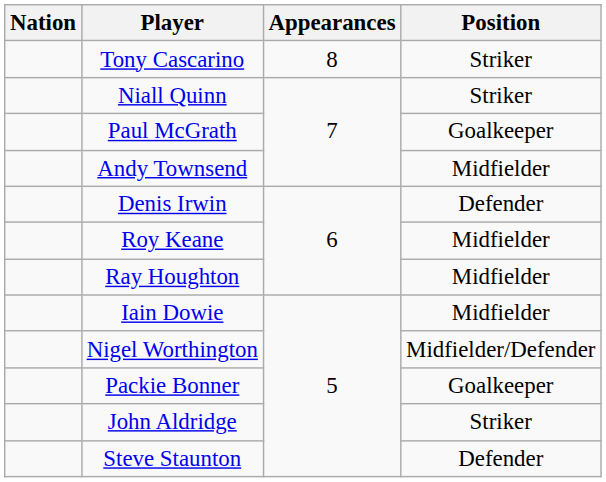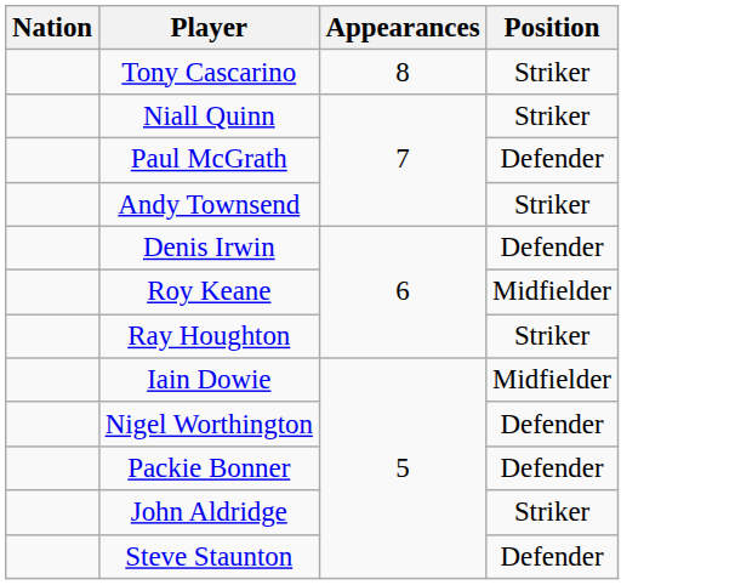 <table class="wikitable" style="text-align:center">
 <tr>
 <th>Nation</th>
 <th>Player</th>
 <th>Appearances</th>
 <th>Position</th>
 </tr>
 <tr>
 <td></td>
 <td><a href='#'>Tony Cascarino</a></td>
 <td>8</td>
 <td>Striker</td>
 </tr>
 <tr>
 <td></td>
 <td><a href='#'>Niall Quinn</a></td>
 <td rowspan="3">7</td>
 <td>Striker</td>
 </tr>
 <tr>
 <td></td>
 <td><a href='#'>Paul McGrath</a></td>
-<td>Goalkeeper</td>
+<td>Defender</td>
 </tr>
 <tr>
 <td></td>
 <td><a href='#'>Andy Townsend</a></td>
-<td>Midfielder</td>
+<td>Striker</td>
 </tr>
 <tr>
 <td></td>
 <td><a href='#'>Denis Irwin</a></td>
 <td rowspan="3">6</td>
 <td>Defender</td>
 </tr>
 <tr>
 <td></td>
 <td><a href='#'>Roy Keane</a></td>
 <td>Midfielder</td>
 </tr>
 <tr>
 <td></td>
 <td><a href='#'>Ray Houghton</a></td>
-<td>Midfielder</td>
+<td>Striker</td>
 </tr>
 <tr>
 <td></td>
 <td><a href='#'>Iain Dowie</a></td>
 <td rowspan="5">5</td>
 <td>Midfielder</td>
 </tr>
 <tr>
 <td></td>
 <td><a href='#'>Nigel Worthington</a></td>
-<td>Midfielder/Defender</td>
+<td>Defender</td>
 </tr>
 <tr>
 <td></td>
 <td><a href='#'>Packie Bonner</a></td>
-<td>Goalkeeper</td>
+<td>Defender</td>
 </tr>
 <tr>
 <td></td>
 <td><a href='#'>John Aldridge</a></td>
 <td>Striker</td>
 </tr>
 <tr>
 <td></td>
 <td><a href='#'>Steve Staunton</a></td>
 <td>Defender</td>
 </tr>
 </table>
